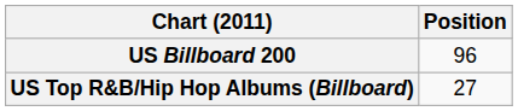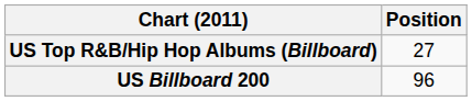 <table class="wikitable plainrowheaders sortable" style="text-align:center;">
 <tr>
 <th scope="col">Chart (2011)</th>
 <th scope="col">Position</th>
 </tr>
 <tr>
+<th scope="row">US Top R&B/Hip Hop Albums (<em>Billboard</em>)</th>
+<td style="text-align:center;">27</td>
+</tr>
+<tr>
 <th scope="row">US <em>Billboard</em> 200</th>
 <td style="text-align:center;">96</td>
 </tr>
-<tr>
-<th scope="row">US Top R&B/Hip Hop Albums (<em>Billboard</em>)</th>
-<td style="text-align:center;">27</td>
-</tr>
 </table>
